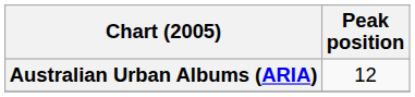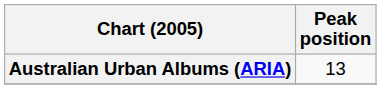 <table class="wikitable plainrowheaders sortable">
 <tr>
 <th>Chart (2005)</th>
 <th>Peak<br>position</th>
 </tr>
 <tr>
 <th scope="row">Australian Urban Albums (<a href='#'>ARIA</a>)</th>
-<td align="center">12</td>
+<td align="center">13</td>
 </tr>
 <tr>
 </tr>
 <tr>
 </tr>
 <tr>
 </tr>
 <tr>
 </tr>
 </table>
